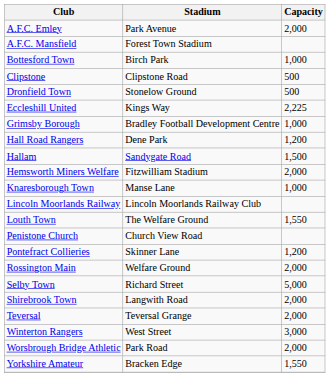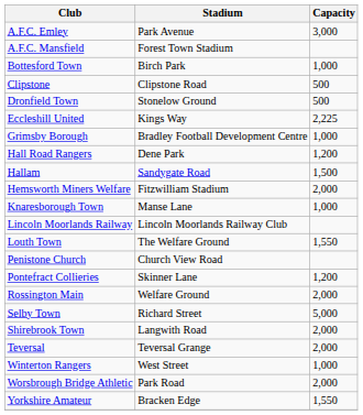 <table class="wikitable sortable">
 <tr>
 <th>Club</th>
 <th>Stadium</th>
 <th>Capacity</th>
 </tr>
 <tr>
 <td style="text-align:left;"><a href='#'>A.F.C. Emley</a></td>
 <td>Park Avenue</td>
-<td>2,000</td>
+<td>3,000</td>
 </tr>
 <tr>
 <td style="text-align:left;"><a href='#'>A.F.C. Mansfield</a></td>
 <td>Forest Town Stadium</td>
 <td></td>
 </tr>
 <tr>
 <td style="text-align:left;"><a href='#'>Bottesford Town</a></td>
 <td>Birch Park</td>
 <td>1,000</td>
 </tr>
 <tr>
 <td style="text-align:left;"><a href='#'>Clipstone</a></td>
 <td>Clipstone Road</td>
 <td>500</td>
 </tr>
 <tr>
 <td style="text-align:left;"><a href='#'>Dronfield Town</a></td>
 <td>Stonelow Ground</td>
 <td>500</td>
 </tr>
 <tr>
 <td style="text-align:left;"><a href='#'>Eccleshill United</a></td>
 <td>Kings Way</td>
 <td>2,225</td>
 </tr>
 <tr>
 <td style="text-align:left;"><a href='#'>Grimsby Borough</a></td>
 <td>Bradley Football Development Centre</td>
 <td>1,000</td>
 </tr>
 <tr>
 <td style="text-align:left;"><a href='#'>Hall Road Rangers</a></td>
 <td>Dene Park</td>
 <td>1,200</td>
 </tr>
 <tr>
 <td style="text-align:left;"><a href='#'>Hallam</a></td>
 <td><a href='#'>Sandygate Road</a></td>
 <td>1,500</td>
 </tr>
 <tr>
 <td style="text-align:left;"><a href='#'>Hemsworth Miners Welfare</a></td>
 <td>Fitzwilliam Stadium</td>
 <td>2,000</td>
 </tr>
 <tr>
 <td style="text-align:left;"><a href='#'>Knaresborough Town</a></td>
 <td>Manse Lane</td>
 <td>1,000</td>
 </tr>
 <tr>
 <td style="text-align:left;"><a href='#'>Lincoln Moorlands Railway</a></td>
 <td>Lincoln Moorlands Railway Club</td>
 <td></td>
 </tr>
 <tr>
 <td style="text-align:left;"><a href='#'>Louth Town</a></td>
 <td>The Welfare Ground</td>
 <td>1,550</td>
 </tr>
 <tr>
 <td style="text-align:left;"><a href='#'>Penistone Church</a></td>
 <td>Church View Road</td>
 <td></td>
 </tr>
 <tr>
 <td style="text-align:left;"><a href='#'>Pontefract Collieries</a></td>
 <td>Skinner Lane</td>
 <td>1,200</td>
 </tr>
 <tr>
 <td style="text-align:left;"><a href='#'>Rossington Main</a></td>
 <td>Welfare Ground</td>
 <td>2,000</td>
 </tr>
 <tr>
 <td style="text-align:left;"><a href='#'>Selby Town</a></td>
 <td>Richard Street</td>
 <td>5,000</td>
 </tr>
 <tr>
 <td style="text-align:left;"><a href='#'>Shirebrook Town</a></td>
 <td>Langwith Road</td>
 <td>2,000</td>
 </tr>
 <tr>
 <td style="text-align:left;"><a href='#'>Teversal</a></td>
 <td>Teversal Grange</td>
 <td>2,000</td>
 </tr>
 <tr>
 <td style="text-align:left;"><a href='#'>Winterton Rangers</a></td>
 <td>West Street</td>
-<td>3,000</td>
+<td>1,000</td>
 </tr>
 <tr>
 <td style="text-align:left;"><a href='#'>Worsbrough Bridge Athletic</a></td>
 <td>Park Road</td>
 <td>2,000</td>
 </tr>
 <tr>
 <td style="text-align:left;"><a href='#'>Yorkshire Amateur</a></td>
 <td>Bracken Edge</td>
 <td>1,550</td>
 </tr>
 <tr>
 </tr>
 </table>
